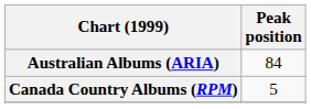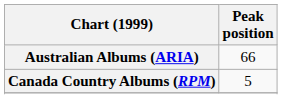 <table class="wikitable sortable plainrowheaders" style="text-align:center">
 <tr>
 <th scope="col">Chart (1999)</th>
 <th scope="col">Peak<br>position</th>
 </tr>
 <tr>
 <th scope="row">Australian Albums (<a href='#'>ARIA</a>)</th>
-<td>84</td>
+<td>66</td>
 </tr>
 <tr>
 <th scope="row">Canada Country Albums (<em><a href='#'>RPM</a></em>)</th>
 <td>5</td>
 </tr>
 <tr>
 </tr>
 <tr>
 </tr>
 <tr>
 </tr>
 </table>
